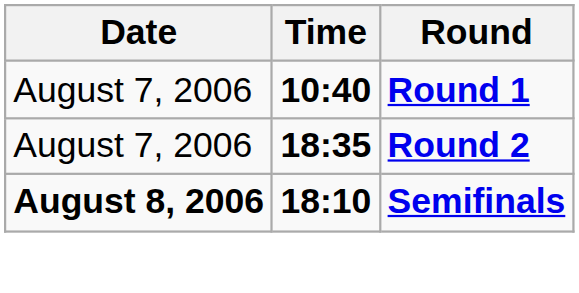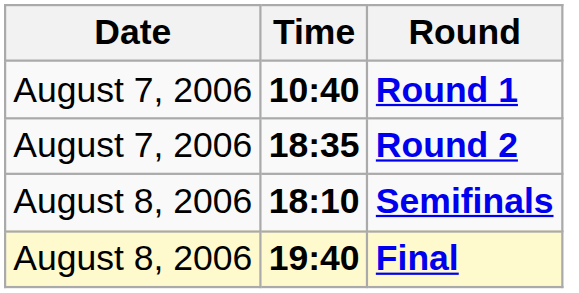 <table class="wikitable">
 <tr>
 <th>Date</th>
 <th>Time</th>
 <th>Round</th>
 </tr>
 <tr>
 <td>August 7, 2006</td>
 <td><strong>10:40</strong></td>
 <td><strong><a href='#'>Round 1</a></strong></td>
 </tr>
 <tr>
 <td>August 7, 2006</td>
 <td><strong>18:35</strong></td>
 <td><strong><a href='#'>Round 2</a></strong></td>
 </tr>
 <tr>
-<td><strong>August 8, 2006</strong></td>
+<td>August 8, 2006</td>
 <td><strong>18:10</strong></td>
 <td><strong><a href='#'>Semifinals</a></strong></td>
 </tr>
+<tr style=background:lemonchiffon>
+<td>August 8, 2006</td>
+<td><strong>19:40</strong></td>
+<td><strong><a href='#'>Final</a></strong></td>
+</tr>
 </table>
